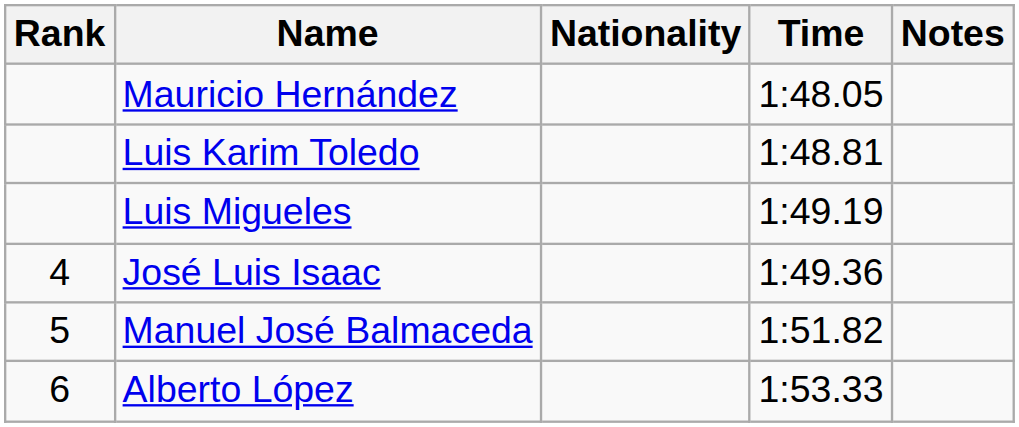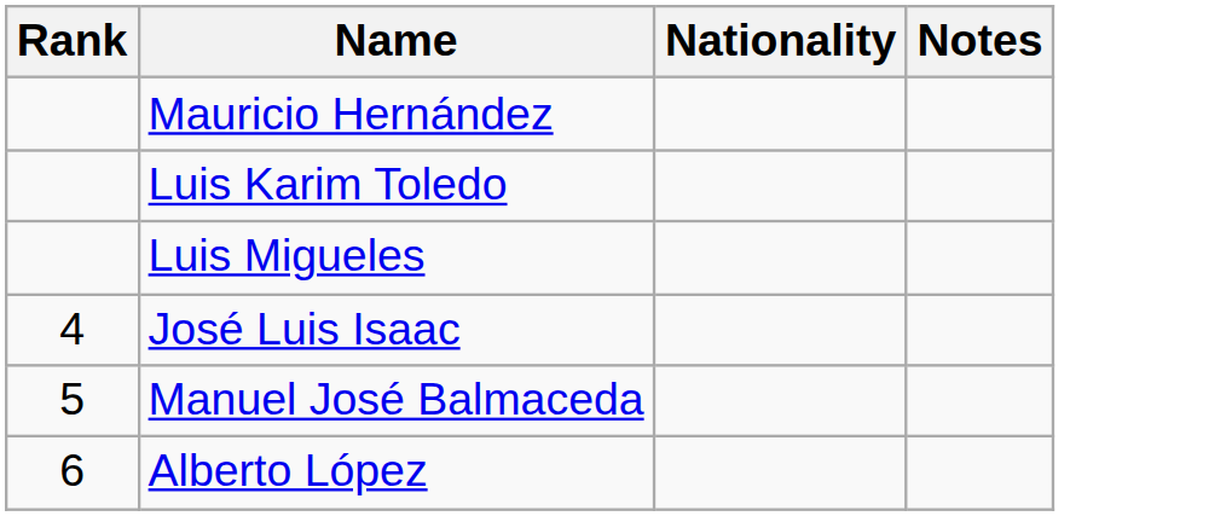 <table class="wikitable sortable" style="text-align:center">
 <tr>
 <th>Rank</th>
 <th>Name</th>
 <th>Nationality</th>
-<th>Time</th>
 <th>Notes</th>
 </tr>
 <tr>
 <td align=center></td>
 <td align=left><a href='#'>Mauricio Hernández</a></td>
 <td align=left></td>
-<td>1:48.05</td>
 <td></td>
 </tr>
 <tr>
 <td align=center></td>
 <td align=left><a href='#'>Luis Karim Toledo</a></td>
 <td align=left></td>
-<td>1:48.81</td>
 <td></td>
 </tr>
 <tr>
 <td align=center></td>
 <td align=left><a href='#'>Luis Migueles</a></td>
 <td align=left></td>
-<td>1:49.19</td>
 <td></td>
 </tr>
 <tr>
 <td align=center>4</td>
 <td align=left><a href='#'>José Luis Isaac</a></td>
 <td align=left></td>
-<td>1:49.36</td>
 <td></td>
 </tr>
 <tr>
 <td align=center>5</td>
 <td align=left><a href='#'>Manuel José Balmaceda</a></td>
 <td align=left></td>
-<td>1:51.82</td>
 <td></td>
 </tr>
 <tr>
 <td align=center>6</td>
 <td align=left><a href='#'>Alberto López</a></td>
 <td align=left></td>
-<td>1:53.33</td>
 <td></td>
 </tr>
 </table>
